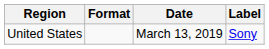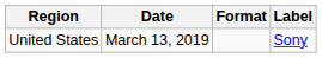 <table class=wikitable>
 <tr>
 <th>Region</th>
+<th>Date</th>
 <th>Format</th>
-<th>Date</th>
 <th>Label</th>
 </tr>
 <tr>
 <td>United States</td>
+<td>March 13, 2019</td>
 <td></td>
-<td>March 13, 2019</td>
 <td><a href='#'>Sony</a></td>
 </tr>
 </table>
